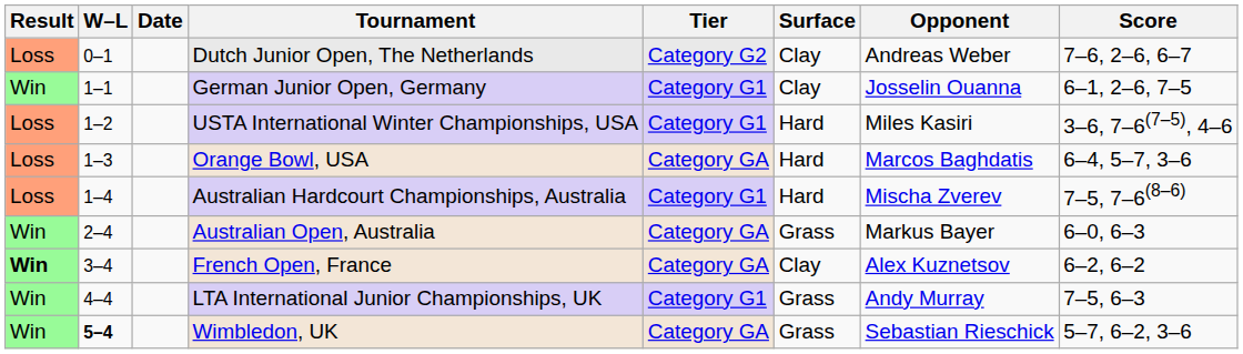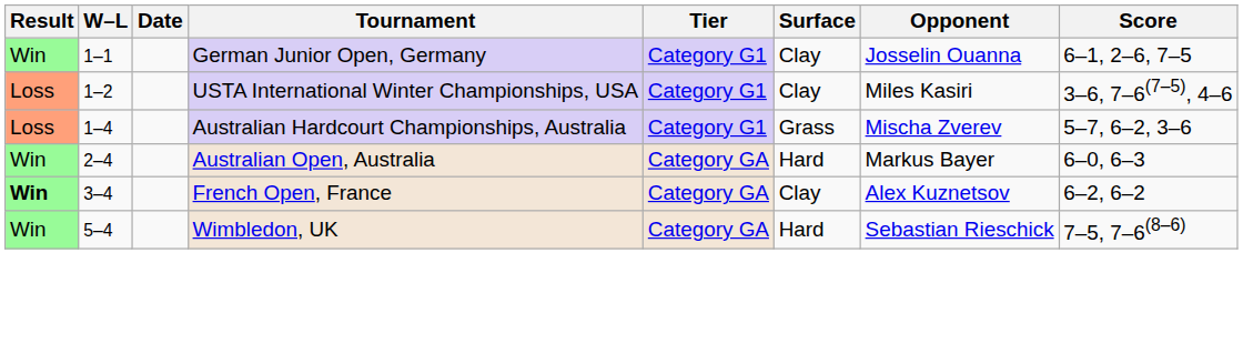 <table class="sortable wikitable">
 <tr>
 <th>Result</th>
 <th class="unsortable">W–L</th>
 <th>Date</th>
 <th>Tournament</th>
 <th>Tier</th>
 <th>Surface</th>
 <th>Opponent</th>
 <th class="unsortable">Score</th>
-</tr>
-<tr>
-<td bgcolor="FFA07A">Loss</td>
-<td><small>0–1</small></td>
-<td></td>
-<td style="background:#e9e9e9">Dutch Junior Open, The Netherlands</td>
-<td style="background:#e9e9e9"><a href='#'>Category G2</a></td>
-<td>Clay</td>
-<td> Andreas Weber</td>
-<td>7–6, 2–6, 6–7</td>
 </tr>
 <tr>
 <td bgcolor="98fb98">Win</td>
 <td><small>1–1</small></td>
 <td></td>
 <td style="background:#d8cef6">German Junior Open, Germany</td>
 <td style="background:#d8cef6"><a href='#'>Category G1</a></td>
 <td>Clay</td>
 <td> <a href='#'>Josselin Ouanna</a></td>
 <td>6–1, 2–6, 7–5</td>
 </tr>
 <tr>
 <td bgcolor="FFA07A">Loss</td>
 <td><small>1–2</small></td>
 <td></td>
 <td style="background:#d8cef6">USTA International Winter Championships, USA</td>
 <td style="background:#d8cef6"><a href='#'>Category G1</a></td>
-<td>Hard</td>
+<td>Clay</td>
 <td> Miles Kasiri</td>
 <td>3–6, 7–6<sup>(7–5)</sup>, 4–6</td>
-</tr>
-<tr>
-<td bgcolor="FFA07A">Loss</td>
-<td><small>1–3</small></td>
-<td></td>
-<td style="background:#F3E6D7"><a href='#'>Orange Bowl</a>, USA</td>
-<td style="background:#F3E6D7"><a href='#'>Category GA</a></td>
-<td>Hard</td>
-<td> <a href='#'>Marcos Baghdatis</a></td>
-<td>6–4, 5–7, 3–6</td>
 </tr>
 <tr>
 <td bgcolor="FFA07A">Loss</td>
 <td><small>1–4</small></td>
 <td></td>
 <td style="background:#d8cef6">Australian Hardcourt Championships, Australia</td>
 <td style="background:#d8cef6"><a href='#'>Category G1</a></td>
-<td>Hard</td>
+<td>Grass</td>
 <td> <a href='#'>Mischa Zverev</a></td>
-<td>7–5, 7–6<sup>(8–6)</sup></td>
+<td>5–7, 6–2, 3–6</td>
 </tr>
 <tr>
 <td bgcolor="98fb98">Win</td>
 <td><small>2–4</small></td>
 <td></td>
 <td style="background:#F3E6D7"><a href='#'>Australian Open</a>, Australia</td>
 <td style="background:#F3E6D7"><a href='#'>Category GA</a></td>
-<td>Grass</td>
+<td>Hard</td>
 <td> Markus Bayer</td>
 <td>6–0, 6–3</td>
 </tr>
 <tr>
 <td bgcolor="98fb98"><strong>Win</strong></td>
 <td><small>3–4</small></td>
 <td></td>
 <td style="background:#F3E6D7"><a href='#'>French Open</a>, France</td>
 <td style="background:#F3E6D7"><a href='#'>Category GA</a></td>
 <td>Clay</td>
 <td> <a href='#'>Alex Kuznetsov</a></td>
 <td>6–2, 6–2</td>
 </tr>
 <tr>
 <td bgcolor="98fb98">Win</td>
-<td><small>4–4</small></td>
-<td></td>
-<td style="background:#d8cef6">LTA International Junior Championships, UK</td>
-<td style="background:#d8cef6"><a href='#'>Category G1</a></td>
-<td>Grass</td>
-<td> <a href='#'>Andy Murray</a></td>
-<td>7–5, 6–3</td>
-</tr>
-<tr>
-<td bgcolor="98fb98">Win</td>
-<td><strong><small>5–4</small></strong></td>
+<td><small>5–4</small></td>
 <td></td>
 <td style="background:#F3E6D7"><a href='#'>Wimbledon</a>, UK</td>
 <td style="background:#F3E6D7"><a href='#'>Category GA</a></td>
-<td>Grass</td>
+<td>Hard</td>
 <td> <a href='#'>Sebastian Rieschick</a></td>
-<td>5–7, 6–2, 3–6</td>
+<td>7–5, 7–6<sup>(8–6)</sup></td>
 </tr>
 </table>
